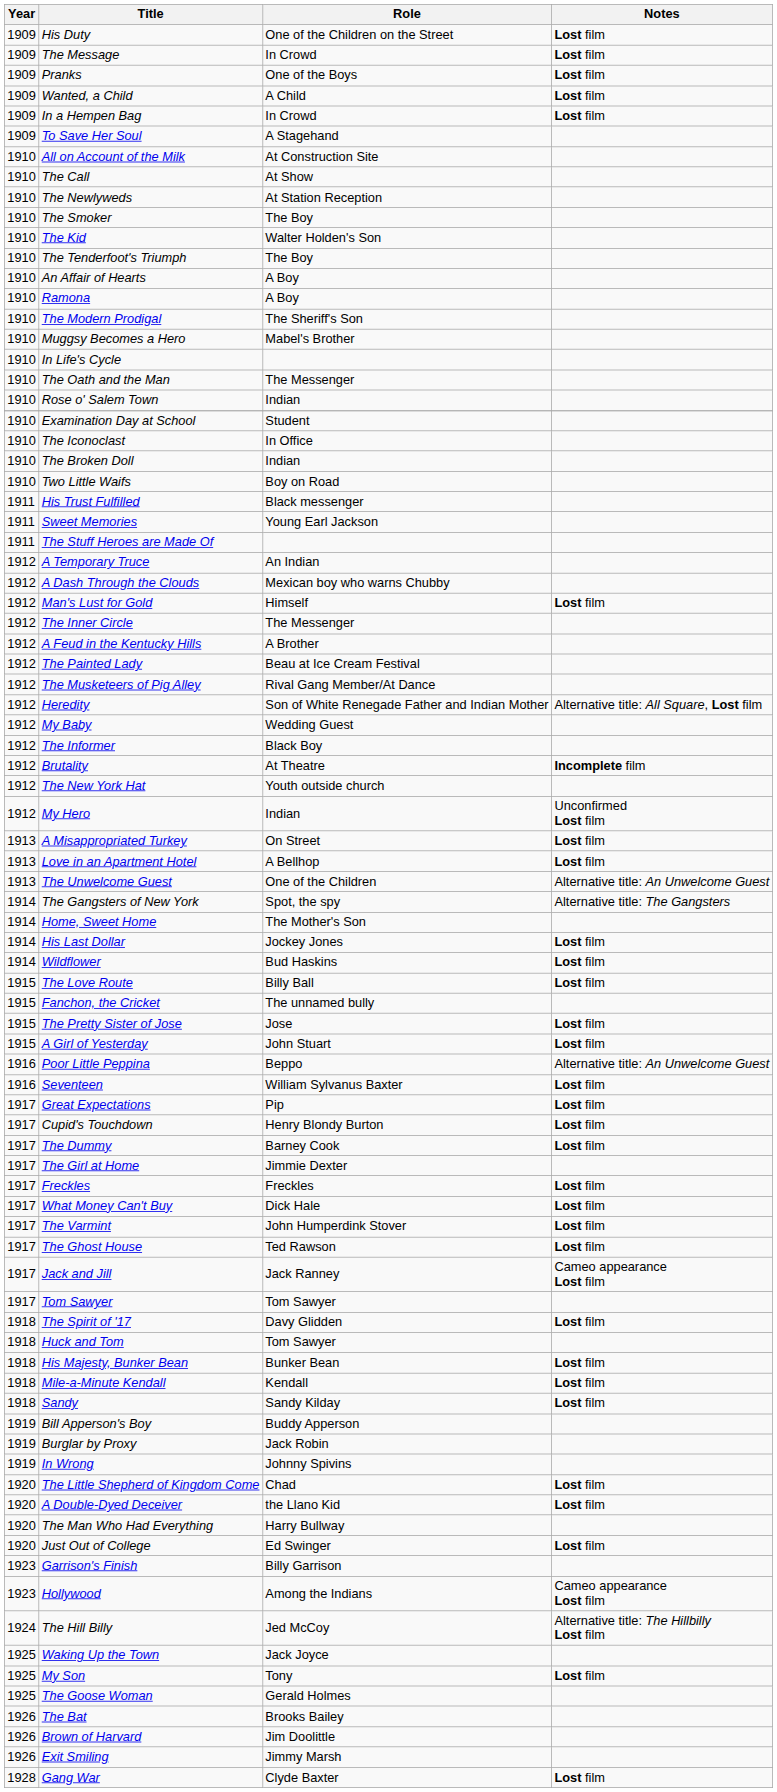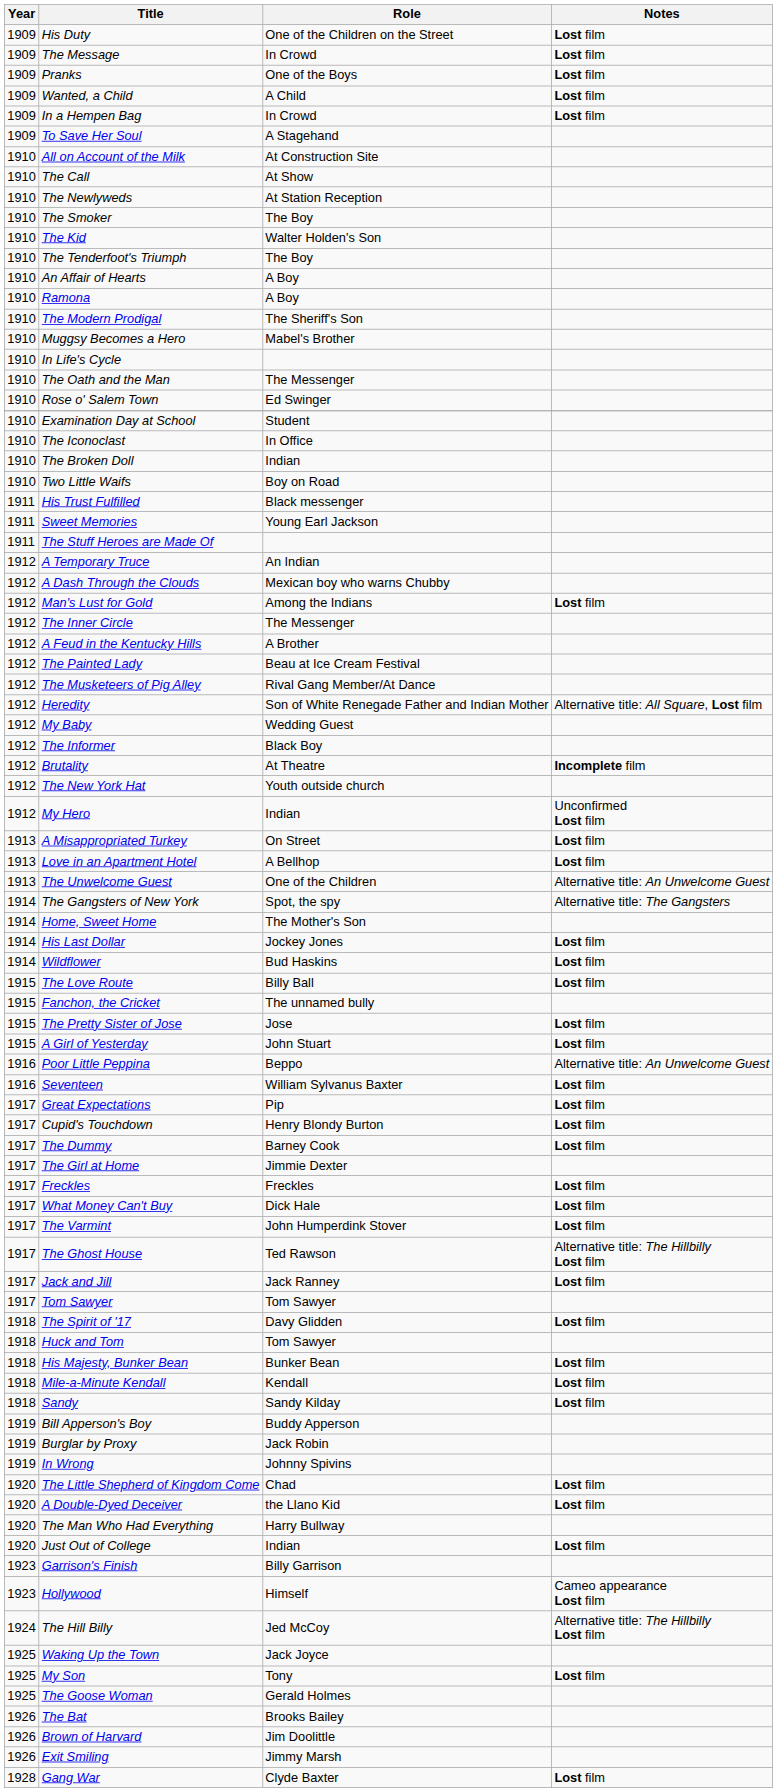 <table class="wikitable sortable">
 <tr>
 <th>Year</th>
 <th>Title</th>
 <th>Role</th>
 <th class="unsortable">Notes</th>
 </tr>
 <tr>
 <td>1909</td>
 <td><em>His Duty</em></td>
 <td>One of the Children on the Street</td>
 <td><strong>Lost</strong> film</td>
 </tr>
 <tr>
 <td>1909</td>
 <td data-sort-value="Message, The"><em>The Message</em></td>
 <td>In Crowd</td>
 <td><strong>Lost</strong> film</td>
 </tr>
 <tr>
 <td>1909</td>
 <td><em>Pranks</em></td>
 <td>One of the Boys</td>
 <td><strong>Lost</strong> film</td>
 </tr>
 <tr>
 <td>1909</td>
 <td><em>Wanted, a Child</em></td>
 <td>A Child</td>
 <td><strong>Lost</strong> film</td>
 </tr>
 <tr>
 <td>1909</td>
 <td><em>In a Hempen Bag</em></td>
 <td>In Crowd</td>
 <td><strong>Lost</strong> film</td>
 </tr>
 <tr>
 <td>1909</td>
 <td><em><a href='#'>To Save Her Soul</a></em></td>
 <td>A Stagehand</td>
 </tr>
 <tr>
 <td>1910</td>
 <td><em><a href='#'>All on Account of the Milk</a></em></td>
 <td>At Construction Site</td>
 <td></td>
 </tr>
 <tr>
 <td>1910</td>
 <td data-sort-value="Call, The"><em>The Call</em></td>
 <td>At Show</td>
 <td></td>
 </tr>
 <tr>
 <td>1910</td>
 <td data-sort-value="Newlyweds, The"><em>The Newlyweds</em></td>
 <td>At Station Reception</td>
 <td></td>
 </tr>
 <tr>
 <td>1910</td>
 <td data-sort-value="Smoker, The"><em>The Smoker</em></td>
 <td>The Boy</td>
 <td></td>
 </tr>
 <tr>
 <td>1910</td>
 <td data-sort-value="Kid, The"><em><a href='#'>The Kid</a></em></td>
 <td>Walter Holden's Son</td>
 <td></td>
 </tr>
 <tr>
 <td>1910</td>
 <td data-sort-value="Tenderfoot's Triumph, The"><em>The Tenderfoot's Triumph</em></td>
 <td>The Boy</td>
 <td></td>
 </tr>
 <tr>
 <td>1910</td>
 <td><em>An Affair of Hearts</em></td>
 <td>A Boy</td>
 <td></td>
 </tr>
 <tr>
 <td>1910</td>
 <td><em><a href='#'>Ramona</a></em></td>
 <td>A Boy</td>
 <td></td>
 </tr>
 <tr>
 <td>1910</td>
 <td data-sort-value="Modern Prodigal, The"><em><a href='#'>The Modern Prodigal</a></em></td>
 <td>The Sheriff's Son</td>
 <td></td>
 </tr>
 <tr>
 <td>1910</td>
 <td><em>Muggsy Becomes a Hero</em></td>
 <td>Mabel's Brother</td>
 <td></td>
 </tr>
 <tr>
 <td>1910</td>
 <td><em>In Life's Cycle</em></td>
 <td></td>
 <td></td>
 </tr>
 <tr>
 <td>1910</td>
 <td data-sort-value="Oath and the Man, The"><em>The Oath and the Man</em></td>
 <td>The Messenger</td>
 <td></td>
 </tr>
 <tr>
 <td>1910</td>
 <td><em>Rose o' Salem Town</em></td>
-<td>Indian</td>
+<td>Ed Swinger</td>
 <td></td>
 </tr>
 <tr>
 </tr>
 <tr>
 <td>1910</td>
 <td><em>Examination Day at School</em></td>
 <td>Student</td>
 <td></td>
 </tr>
 <tr>
 <td>1910</td>
 <td data-sort-value="Iconoclast, The"><em>The Iconoclast</em></td>
 <td>In Office</td>
 <td></td>
 </tr>
 <tr>
 <td>1910</td>
 <td data-sort-value="Broken Doll, The"><em>The Broken Doll</em></td>
 <td>Indian</td>
 <td></td>
 </tr>
 <tr>
 <td>1910</td>
 <td><em>Two Little Waifs</em></td>
 <td>Boy on Road</td>
 <td></td>
 </tr>
 <tr>
 <td>1911</td>
 <td><em><a href='#'>His Trust Fulfilled</a></em></td>
 <td>Black messenger</td>
 <td></td>
 </tr>
 <tr>
 <td>1911</td>
 <td><em><a href='#'>Sweet Memories</a></em></td>
 <td>Young Earl Jackson</td>
 <td></td>
 </tr>
 <tr>
 <td>1911</td>
 <td data-sort-value="Stuff Heroes are Made Of, The"><em><a href='#'>The Stuff Heroes are Made Of</a></em></td>
 <td></td>
 </tr>
 <tr>
 <td>1912</td>
 <td data-sort-value="Temporary Truce, A"><em><a href='#'>A Temporary Truce</a></em></td>
 <td>An Indian</td>
 <td></td>
 </tr>
 <tr>
 <td>1912</td>
 <td data-sort-value="Dash Through the Clouds, A"><em><a href='#'>A Dash Through the Clouds</a></em></td>
 <td>Mexican boy who warns Chubby</td>
 <td></td>
 </tr>
 <tr>
 <td>1912</td>
 <td><em><a href='#'>Man's Lust for Gold</a></em></td>
-<td>Himself</td>
+<td>Among the Indians</td>
 <td><strong>Lost</strong> film</td>
 </tr>
 <tr>
 <td>1912</td>
 <td data-sort-value="Inner Circle, The"><em><a href='#'>The Inner Circle</a></em></td>
 <td>The Messenger</td>
 <td></td>
 </tr>
 <tr>
 <td>1912</td>
 <td data-sort-value="Feud in the Kentucky Hills, A"><em><a href='#'>A Feud in the Kentucky Hills</a></em></td>
 <td>A Brother</td>
 <td></td>
 </tr>
 <tr>
 <td>1912</td>
 <td data-sort-value="Painted Lady, The"><em><a href='#'>The Painted Lady</a></em></td>
 <td>Beau at Ice Cream Festival</td>
 <td></td>
 </tr>
 <tr>
 <td>1912</td>
 <td data-sort-value="Musketeers of Pig Alley, The"><em><a href='#'>The Musketeers of Pig Alley</a></em></td>
 <td>Rival Gang Member/At Dance</td>
 <td></td>
 </tr>
 <tr>
 <td>1912</td>
 <td><em><a href='#'>Heredity</a></em></td>
 <td>Son of White Renegade Father and Indian Mother</td>
 <td>Alternative title: <em>All Square</em>, <strong>Lost</strong> film</td>
 </tr>
 <tr>
 <td>1912</td>
 <td><em><a href='#'>My Baby</a></em></td>
 <td>Wedding Guest</td>
 <td></td>
 </tr>
 <tr>
 <td>1912</td>
 <td data-sort-value="Informer, The"><em><a href='#'>The Informer</a></em></td>
 <td>Black Boy</td>
 <td></td>
 </tr>
 <tr>
 <td>1912</td>
 <td><em><a href='#'>Brutality</a></em></td>
 <td>At Theatre</td>
 <td><strong>Incomplete</strong> film</td>
 </tr>
 <tr>
 <td>1912</td>
 <td data-sort-value="New York Hat, The"><em><a href='#'>The New York Hat</a></em></td>
 <td>Youth outside church</td>
 <td></td>
 </tr>
 <tr>
 <td>1912</td>
 <td><em><a href='#'>My Hero</a></em></td>
 <td>Indian</td>
 <td>Unconfirmed <br> <strong>Lost</strong> film</td>
 </tr>
 <tr>
 <td>1913</td>
 <td data-sort-value="Misappropriated Turkey, A"><em><a href='#'>A Misappropriated Turkey</a></em></td>
 <td>On Street</td>
 <td><strong>Lost</strong> film</td>
 </tr>
 <tr>
 <td>1913</td>
 <td><em><a href='#'>Love in an Apartment Hotel</a></em></td>
 <td>A Bellhop</td>
 <td><strong>Lost</strong> film</td>
 </tr>
 <tr>
 <td>1913</td>
 <td data-sort-value="Unwelcome Guest, The"><em><a href='#'>The Unwelcome Guest</a></em></td>
 <td>One of the Children</td>
 <td>Alternative title: <em>An Unwelcome Guest</em></td>
 </tr>
 <tr>
 <td>1914</td>
 <td data-sort-value="Gangsters of New York, The"><em>The Gangsters of New York</em></td>
 <td>Spot, the spy</td>
 <td>Alternative title: <em>The Gangsters</em></td>
 </tr>
 <tr>
 <td>1914</td>
 <td><em><a href='#'>Home, Sweet Home</a></em></td>
 <td>The Mother's Son</td>
 <td></td>
 </tr>
 <tr>
 <td>1914</td>
 <td><em><a href='#'>His Last Dollar</a></em></td>
 <td>Jockey Jones</td>
 <td><strong>Lost</strong> film</td>
 </tr>
 <tr>
 <td>1914</td>
 <td><em><a href='#'>Wildflower</a></em></td>
 <td>Bud Haskins</td>
 <td><strong>Lost</strong> film</td>
 </tr>
 <tr>
 <td>1915</td>
 <td data-sort-value="Love Route, The"><em><a href='#'>The Love Route</a></em></td>
 <td>Billy Ball</td>
 <td><strong>Lost</strong> film</td>
 </tr>
 <tr>
 <td>1915</td>
 <td><em><a href='#'>Fanchon, the Cricket</a></em></td>
 <td>The unnamed bully</td>
 <td></td>
 </tr>
 <tr>
 <td>1915</td>
 <td data-sort-value="Pretty Sister of Jose, The"><em><a href='#'>The Pretty Sister of Jose</a></em></td>
 <td>Jose</td>
 <td><strong>Lost</strong> film</td>
 </tr>
 <tr>
 <td>1915</td>
 <td data-sort-value="Girl of Yesterday, A"><em><a href='#'>A Girl of Yesterday</a></em></td>
 <td>John Stuart</td>
 <td><strong>Lost</strong> film</td>
 </tr>
 <tr>
 <td>1916</td>
 <td><em><a href='#'>Poor Little Peppina</a></em></td>
 <td>Beppo</td>
 <td>Alternative title: <em>An Unwelcome Guest</em></td>
 </tr>
 <tr>
 <td>1916</td>
 <td><em><a href='#'>Seventeen</a></em></td>
 <td>William Sylvanus Baxter</td>
 <td><strong>Lost</strong> film</td>
 </tr>
 <tr>
 <td>1917</td>
 <td><em><a href='#'>Great Expectations</a></em></td>
 <td>Pip</td>
 <td><strong>Lost</strong> film</td>
 </tr>
 <tr>
 <td>1917</td>
 <td><em>Cupid's Touchdown</em></td>
 <td>Henry Blondy Burton</td>
 <td><strong>Lost</strong> film</td>
 </tr>
 <tr>
 <td>1917</td>
 <td data-sort-value="Dummy, The"><em><a href='#'>The Dummy</a></em></td>
 <td>Barney Cook</td>
 <td><strong>Lost</strong> film</td>
 </tr>
 <tr>
 <td>1917</td>
 <td data-sort-value="Girl at Home, The"><em><a href='#'>The Girl at Home</a></em></td>
 <td>Jimmie Dexter</td>
 <td></td>
 </tr>
 <tr>
 <td>1917</td>
 <td><em><a href='#'>Freckles</a></em></td>
 <td>Freckles</td>
 <td><strong>Lost</strong> film</td>
 </tr>
 <tr>
 <td>1917</td>
 <td><em><a href='#'>What Money Can't Buy</a></em></td>
 <td>Dick Hale</td>
 <td><strong>Lost</strong> film</td>
 </tr>
 <tr>
 <td>1917</td>
 <td data-sort-value="Varmint, The"><em><a href='#'>The Varmint</a></em></td>
 <td>John Humperdink Stover</td>
 <td><strong>Lost</strong> film</td>
 </tr>
 <tr>
 <td>1917</td>
 <td data-sort-value="Ghost House, The"><em><a href='#'>The Ghost House</a></em></td>
 <td>Ted Rawson</td>
-<td><strong>Lost</strong> film</td>
+<td>Alternative title: <em>The Hillbilly</em> <br> <strong>Lost</strong> film</td>
 </tr>
 <tr>
 <td>1917</td>
 <td><em><a href='#'>Jack and Jill</a></em></td>
 <td>Jack Ranney</td>
-<td>Cameo appearance <br> <strong>Lost</strong> film</td>
+<td><strong>Lost</strong> film</td>
 </tr>
 <tr>
 <td>1917</td>
 <td><em><a href='#'>Tom Sawyer</a></em></td>
 <td>Tom Sawyer</td>
 <td></td>
 </tr>
 <tr>
 <td>1918</td>
 <td data-sort-value="Spirit of '17, The"><em><a href='#'>The Spirit of '17</a></em></td>
 <td>Davy Glidden</td>
 <td><strong>Lost</strong> film</td>
 </tr>
 <tr>
 <td>1918</td>
 <td><em><a href='#'>Huck and Tom</a></em></td>
 <td>Tom Sawyer</td>
 <td></td>
 </tr>
 <tr>
 <td>1918</td>
 <td><em><a href='#'>His Majesty, Bunker Bean</a></em></td>
 <td>Bunker Bean</td>
 <td><strong>Lost</strong> film</td>
 </tr>
 <tr>
 <td>1918</td>
 <td><em><a href='#'>Mile-a-Minute Kendall</a></em></td>
 <td>Kendall</td>
 <td><strong>Lost</strong> film</td>
 </tr>
 <tr>
 <td>1918</td>
 <td><em><a href='#'>Sandy</a></em></td>
 <td>Sandy Kilday</td>
 <td><strong>Lost</strong> film</td>
 </tr>
 <tr>
 <td>1919</td>
 <td><em>Bill Apperson's Boy</em></td>
 <td>Buddy Apperson</td>
 <td></td>
 </tr>
 <tr>
 <td>1919</td>
 <td><em>Burglar by Proxy</em></td>
 <td>Jack Robin</td>
 <td></td>
 </tr>
 <tr>
 <td>1919</td>
 <td><em><a href='#'>In Wrong</a></em></td>
 <td>Johnny Spivins</td>
 <td></td>
 </tr>
 <tr>
 <td>1920</td>
 <td data-sort-value="Little Shepherd of Kingdom Come, The"><em><a href='#'>The Little Shepherd of Kingdom Come</a></em></td>
 <td>Chad</td>
 <td><strong>Lost</strong> film</td>
 </tr>
 <tr>
 <td>1920</td>
 <td data-sort-value="Double-Dyed Deceiver, A"><em><a href='#'>A Double-Dyed Deceiver</a></em></td>
 <td>the Llano Kid</td>
 <td><strong>Lost</strong> film</td>
 </tr>
 <tr>
 <td>1920</td>
 <td data-sort-value="Man Who Had Everything, The"><em>The Man Who Had Everything</em></td>
 <td>Harry Bullway</td>
 <td></td>
 </tr>
 <tr>
 <td>1920</td>
 <td><em>Just Out of College</em></td>
-<td>Ed Swinger</td>
+<td>Indian</td>
 <td><strong>Lost</strong> film</td>
 </tr>
 <tr>
 <td>1923</td>
 <td><em><a href='#'>Garrison's Finish</a></em></td>
 <td>Billy Garrison</td>
 <td></td>
 </tr>
 <tr>
 <td>1923</td>
 <td><em><a href='#'>Hollywood</a></em></td>
-<td>Among the Indians</td>
+<td>Himself</td>
 <td>Cameo appearance <br> <strong>Lost</strong> film</td>
 </tr>
 <tr>
 <td>1924</td>
 <td data-sort-value="Hill Billy, The"><em>The Hill Billy</em></td>
 <td>Jed McCoy</td>
 <td>Alternative title: <em>The Hillbilly</em> <br> <strong>Lost</strong> film</td>
 </tr>
 <tr>
 <td>1925</td>
 <td><em><a href='#'>Waking Up the Town</a></em></td>
 <td>Jack Joyce</td>
 <td></td>
 </tr>
 <tr>
 <td>1925</td>
 <td><em><a href='#'>My Son</a></em></td>
 <td>Tony</td>
 <td><strong>Lost</strong> film</td>
 </tr>
 <tr>
 <td>1925</td>
 <td data-sort-value="Goose Woman, The"><em><a href='#'>The Goose Woman</a></em></td>
 <td>Gerald Holmes</td>
 <td></td>
 </tr>
 <tr>
 <td>1926</td>
 <td data-sort-value="Bat, The"><em><a href='#'>The Bat</a></em></td>
 <td>Brooks Bailey</td>
 <td></td>
 </tr>
 <tr>
 <td>1926</td>
 <td><em><a href='#'>Brown of Harvard</a></em></td>
 <td>Jim Doolittle</td>
 <td></td>
 </tr>
 <tr>
 <td>1926</td>
 <td><em><a href='#'>Exit Smiling</a></em></td>
 <td>Jimmy Marsh</td>
 <td></td>
 </tr>
 <tr>
 <td>1928</td>
 <td><em><a href='#'>Gang War</a></em></td>
 <td>Clyde Baxter</td>
 <td><strong>Lost</strong> film</td>
 </tr>
 </table>
